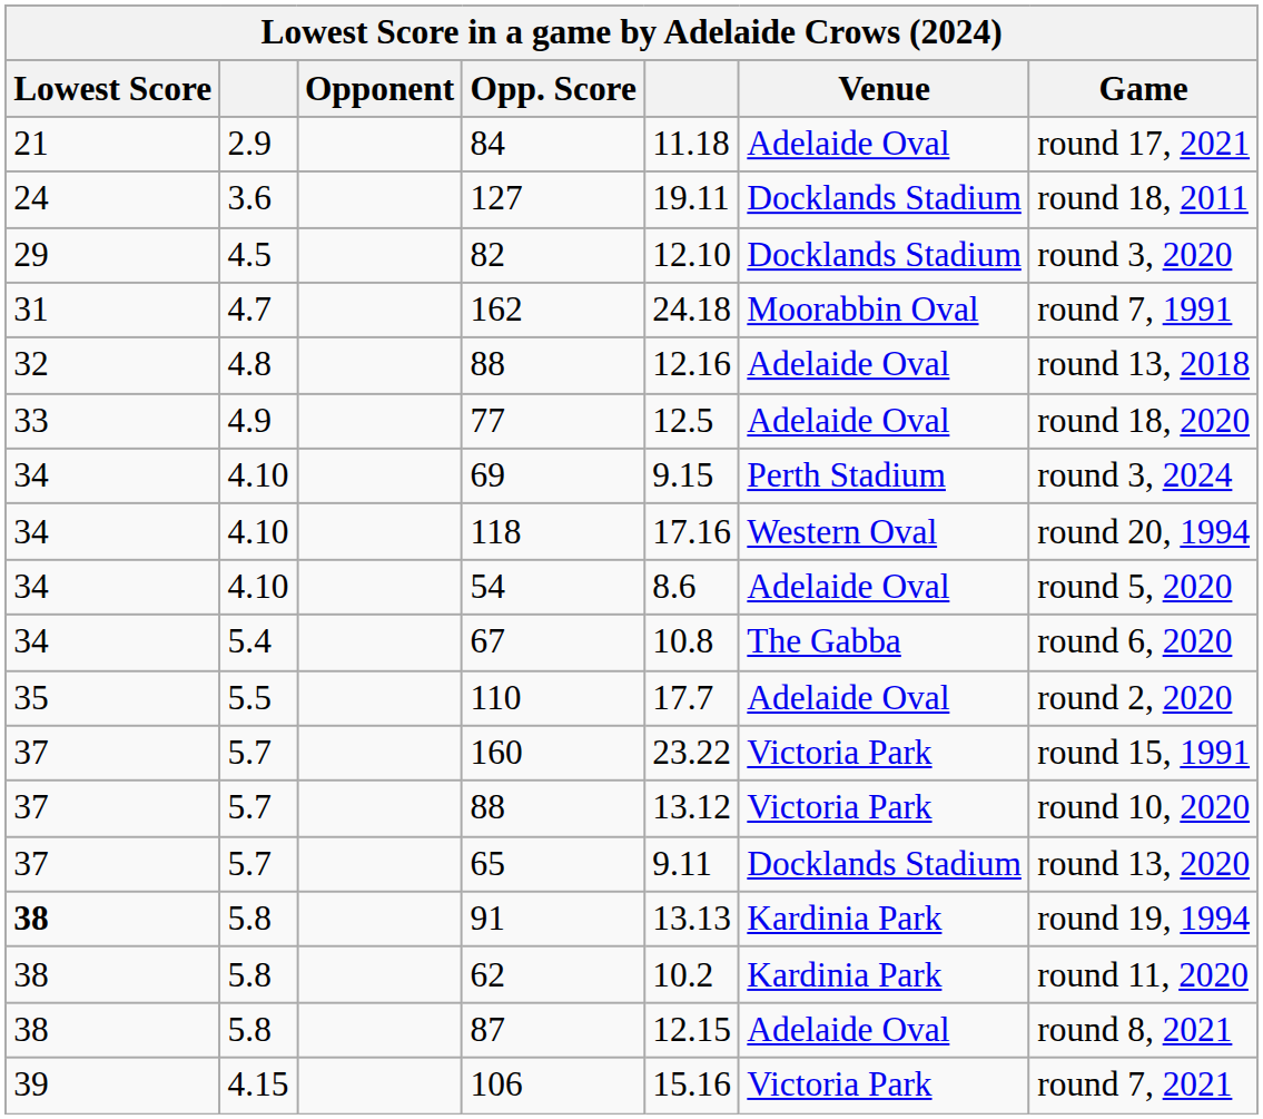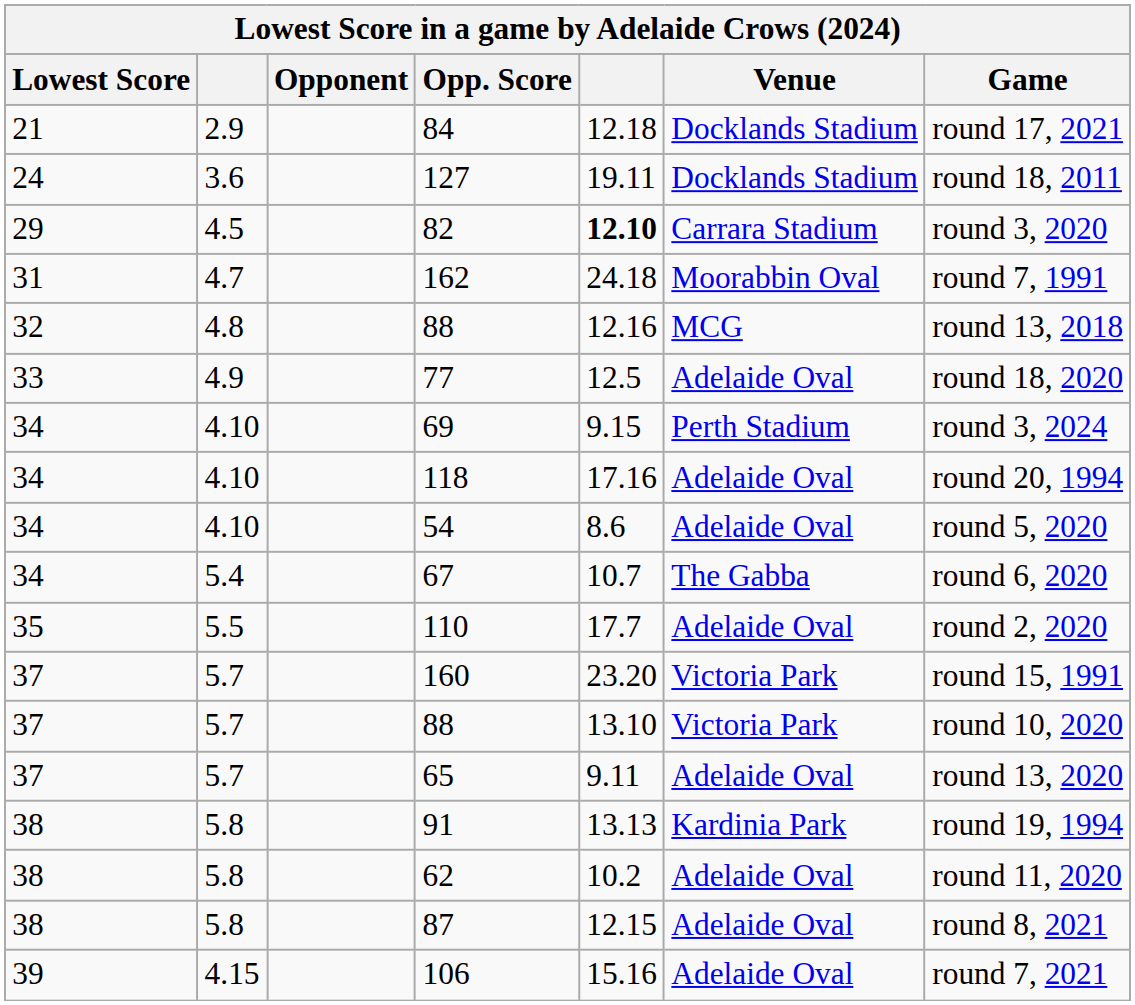 <table class="wikitable sortable">
 <tr>
 <th colspan="8">Lowest Score in a game by Adelaide Crows (2024)</th>
 </tr>
 <tr>
 <th>Lowest Score</th>
 <th></th>
 <th>Opponent</th>
 <th>Opp. Score</th>
 <th></th>
 <th>Venue</th>
 <th>Game</th>
 </tr>
 <tr>
 <td>21</td>
 <td>2.9</td>
 <td></td>
 <td>84</td>
-<td>11.18</td>
-<td><a href='#'>Adelaide Oval</a></td>
+<td>12.18</td>
+<td><a href='#'>Docklands Stadium</a></td>
 <td>round 17, <a href='#'>2021</a></td>
 </tr>
 <tr>
 <td>24</td>
 <td>3.6</td>
 <td></td>
 <td>127</td>
 <td>19.11</td>
 <td><a href='#'>Docklands Stadium</a></td>
 <td>round 18, <a href='#'>2011</a></td>
 </tr>
 <tr>
 <td>29 </td>
 <td>4.5</td>
 <td></td>
 <td>82</td>
-<td>12.10</td>
-<td><a href='#'>Docklands Stadium</a></td>
+<td><strong>12.10</strong></td>
+<td><a href='#'>Carrara Stadium</a></td>
 <td>round 3, <a href='#'>2020</a></td>
 </tr>
 <tr>
 <td>31</td>
 <td>4.7</td>
 <td></td>
 <td>162</td>
 <td>24.18</td>
 <td><a href='#'>Moorabbin Oval</a></td>
 <td>round 7, <a href='#'>1991</a></td>
 </tr>
 <tr>
 <td>32</td>
 <td>4.8</td>
 <td></td>
 <td>88</td>
 <td>12.16</td>
-<td><a href='#'>Adelaide Oval</a></td>
+<td><a href='#'>MCG</a></td>
 <td>round 13, <a href='#'>2018</a></td>
 </tr>
 <tr>
 <td>33 </td>
 <td>4.9</td>
 <td></td>
 <td>77</td>
 <td>12.5</td>
 <td><a href='#'>Adelaide Oval</a></td>
 <td>round 18, <a href='#'>2020</a></td>
 </tr>
 <tr>
 <td>34</td>
 <td>4.10</td>
 <td></td>
 <td>69</td>
 <td>9.15</td>
 <td><a href='#'>Perth Stadium</a></td>
 <td>round 3, <a href='#'>2024</a></td>
 </tr>
 <tr>
 <td>34</td>
 <td>4.10</td>
 <td></td>
 <td>118</td>
 <td>17.16</td>
-<td><a href='#'>Western Oval</a></td>
+<td><a href='#'>Adelaide Oval</a></td>
 <td>round 20, <a href='#'>1994</a></td>
 </tr>
 <tr>
 <td>34 </td>
 <td>4.10</td>
 <td></td>
 <td>54</td>
 <td>8.6</td>
 <td><a href='#'>Adelaide Oval</a></td>
 <td>round 5, <a href='#'>2020</a></td>
 </tr>
 <tr>
 <td>34 </td>
 <td>5.4</td>
 <td></td>
 <td>67</td>
-<td>10.8</td>
+<td>10.7</td>
 <td><a href='#'>The Gabba</a></td>
 <td>round 6, <a href='#'>2020</a></td>
 </tr>
 <tr>
 <td>35 </td>
 <td>5.5</td>
 <td></td>
 <td>110</td>
 <td>17.7</td>
 <td><a href='#'>Adelaide Oval</a></td>
 <td>round 2, <a href='#'>2020</a></td>
 </tr>
 <tr>
 <td>37</td>
 <td>5.7</td>
 <td></td>
 <td>160</td>
-<td>23.22</td>
+<td>23.20</td>
 <td><a href='#'>Victoria Park</a></td>
 <td>round 15, <a href='#'>1991</a></td>
 </tr>
 <tr>
 <td>37 </td>
 <td>5.7</td>
 <td></td>
 <td>88</td>
-<td>13.12</td>
+<td>13.10</td>
 <td><a href='#'>Victoria Park</a></td>
 <td>round 10, <a href='#'>2020</a></td>
 </tr>
 <tr>
 <td>37 </td>
 <td>5.7</td>
 <td></td>
 <td>65</td>
 <td>9.11</td>
-<td><a href='#'>Docklands Stadium</a></td>
+<td><a href='#'>Adelaide Oval</a></td>
 <td>round 13, <a href='#'>2020</a></td>
 </tr>
 <tr>
-<td><strong>38</strong></td>
+<td>38</td>
 <td>5.8</td>
 <td></td>
 <td>91</td>
 <td>13.13</td>
 <td><a href='#'>Kardinia Park</a></td>
 <td>round 19, <a href='#'>1994</a></td>
 </tr>
 <tr>
 <td>38 </td>
 <td>5.8</td>
 <td></td>
 <td>62</td>
 <td>10.2</td>
-<td><a href='#'>Kardinia Park</a></td>
+<td><a href='#'>Adelaide Oval</a></td>
 <td>round 11, <a href='#'>2020</a></td>
 </tr>
 <tr>
 <td>38</td>
 <td>5.8</td>
 <td></td>
 <td>87</td>
 <td>12.15</td>
 <td><a href='#'>Adelaide Oval</a></td>
 <td>round 8, <a href='#'>2021</a></td>
 </tr>
 <tr>
 <td>39</td>
 <td>4.15</td>
 <td></td>
 <td>106</td>
 <td>15.16</td>
-<td><a href='#'>Victoria Park</a></td>
+<td><a href='#'>Adelaide Oval</a></td>
 <td>round 7, <a href='#'>2021</a></td>
 </tr>
 </table>
